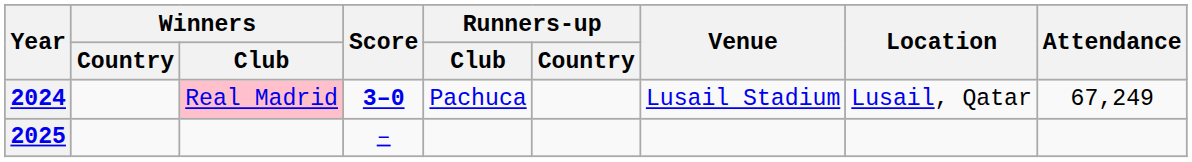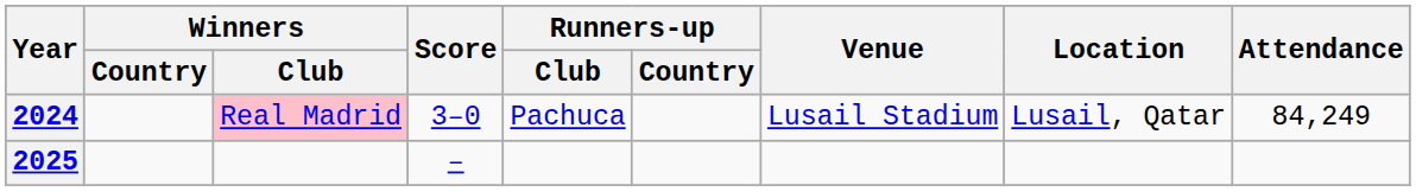 <table class="wikitable plainrowheaders sortable">
 <tr>
 <th scope=col rowspan=2>Year</th>
 <th scope=col colspan=2>Winners</th>
 <th scope=col rowspan=2>Score</th>
 <th scope=col colspan=2>Runners-up</th>
 <th scope=col rowspan=2>Venue</th>
 <th scope=col rowspan=2>Location</th>
 <th scope=col rowspan=2>Attendance</th>
 </tr>
 <tr>
 <th scope=col>Country</th>
 <th scope=col>Club</th>
 <th scope=col>Club</th>
 <th scope=col>Country</th>
 </tr>
 <tr>
 <th scope="row" style="text-align:center"><a href='#'>2024</a></th>
 <td></td>
 <td style="background: pink;"><a href='#'>Real Madrid</a></td>
-<td align=center><strong><a href='#'>3–0</a></strong></td>
+<td align=center><a href='#'>3–0</a></td>
 <td><a href='#'>Pachuca</a></td>
 <td></td>
 <td><a href='#'>Lusail Stadium</a></td>
 <td><a href='#'>Lusail</a>, Qatar</td>
-<td style="text-align:center">67,249</td>
+<td style="text-align:center">84,249</td>
 </tr>
 <tr>
 <th scope="row" style="text-align:center"><a href='#'>2025</a></th>
 <td></td>
 <td></td>
 <td align="center"><a href='#'>–</a></td>
 <td></td>
 <td></td>
 <td></td>
 <td></td>
 <td style="text-align: center;"></td>
 </tr>
 </table>
